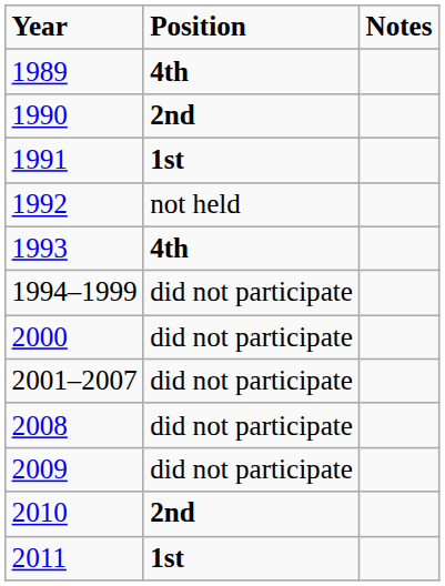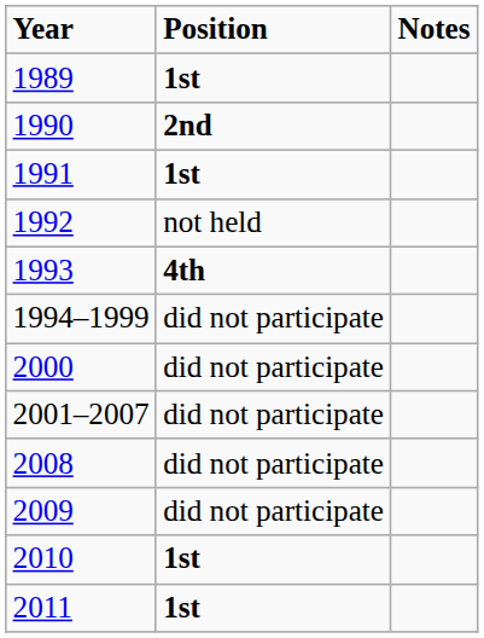 <table class="sortable wikitable">
 <tr>
 <td><strong>Year</strong></td>
 <td><strong>Position</strong></td>
 <td><strong>Notes</strong></td>
 </tr>
 <tr>
 <td><a href='#'>1989</a></td>
-<td><strong>4th</strong></td>
+<td><strong>1st</strong></td>
 <td></td>
 </tr>
 <tr>
 <td><a href='#'>1990</a></td>
 <td><strong>2nd</strong></td>
 <td></td>
 </tr>
 <tr>
 <td><a href='#'>1991</a></td>
 <td><strong>1st</strong></td>
 <td></td>
 </tr>
 <tr>
 <td><a href='#'>1992</a></td>
 <td>not held</td>
 <td></td>
 </tr>
 <tr>
 <td><a href='#'>1993</a></td>
 <td><strong>4th</strong></td>
 <td></td>
 </tr>
 <tr>
 <td>1994–1999</td>
 <td>did not participate</td>
 <td></td>
 </tr>
 <tr>
 <td><a href='#'>2000</a></td>
 <td>did not participate</td>
 <td></td>
 </tr>
 <tr>
 <td>2001–2007</td>
 <td>did not participate</td>
 <td></td>
 </tr>
 <tr>
 <td><a href='#'>2008</a></td>
 <td>did not participate</td>
 <td></td>
 </tr>
 <tr>
 <td><a href='#'>2009</a></td>
 <td>did not participate</td>
 <td></td>
 </tr>
 <tr>
 <td><a href='#'>2010</a></td>
-<td><strong>2nd</strong></td>
+<td><strong>1st</strong></td>
 <td></td>
 </tr>
 <tr>
 <td><a href='#'>2011</a></td>
 <td><strong>1st</strong></td>
 <td></td>
 </tr>
 </table>
